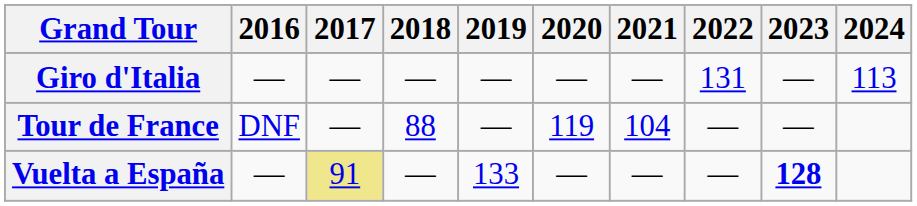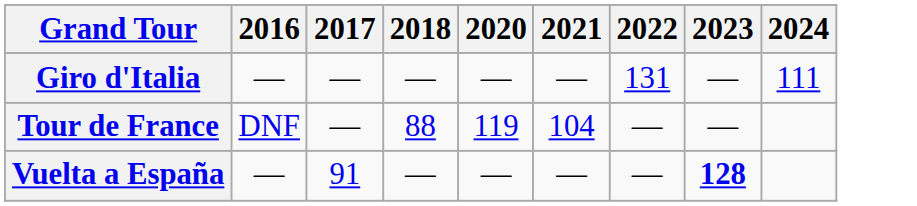 <table class="wikitable plainrowheaders">
 <tr>
 <th scope="col"><a href='#'>Grand Tour</a></th>
 <th scope="col">2016</th>
 <th scope="col">2017</th>
 <th scope="col">2018</th>
-<th scope="col">2019</th>
 <th scope="col">2020</th>
 <th scope="col">2021</th>
 <th scope="col">2022</th>
 <th scope="col">2023</th>
 <th>2024</th>
 </tr>
 <tr style="text-align:center;">
 <th scope="row"> <a href='#'>Giro d'Italia</a></th>
 <td>—</td>
 <td>—</td>
 <td>—</td>
 <td>—</td>
 <td>—</td>
-<td>—</td>
 <td><a href='#'>131</a></td>
 <td>—</td>
-<td><a href='#'>113</a></td>
+<td><a href='#'>111</a></td>
 </tr>
 <tr style="text-align:center;">
 <th scope="row"> <a href='#'>Tour de France</a></th>
 <td><a href='#'>DNF</a></td>
 <td>—</td>
 <td><a href='#'>88</a></td>
-<td>—</td>
 <td><a href='#'>119</a></td>
 <td><a href='#'>104</a></td>
 <td>—</td>
 <td>—</td>
 <td></td>
 </tr>
 <tr style="text-align:center;">
 <th scope="row"> <a href='#'>Vuelta a España</a></th>
 <td>—</td>
-<td style="background: khaki;"><a href='#'>91</a></td>
+<td><a href='#'>91</a></td>
 <td>—</td>
-<td><a href='#'>133</a></td>
 <td>—</td>
 <td>—</td>
 <td>—</td>
 <td><strong><a href='#'>128</a></strong></td>
 <td></td>
 </tr>
 </table>
